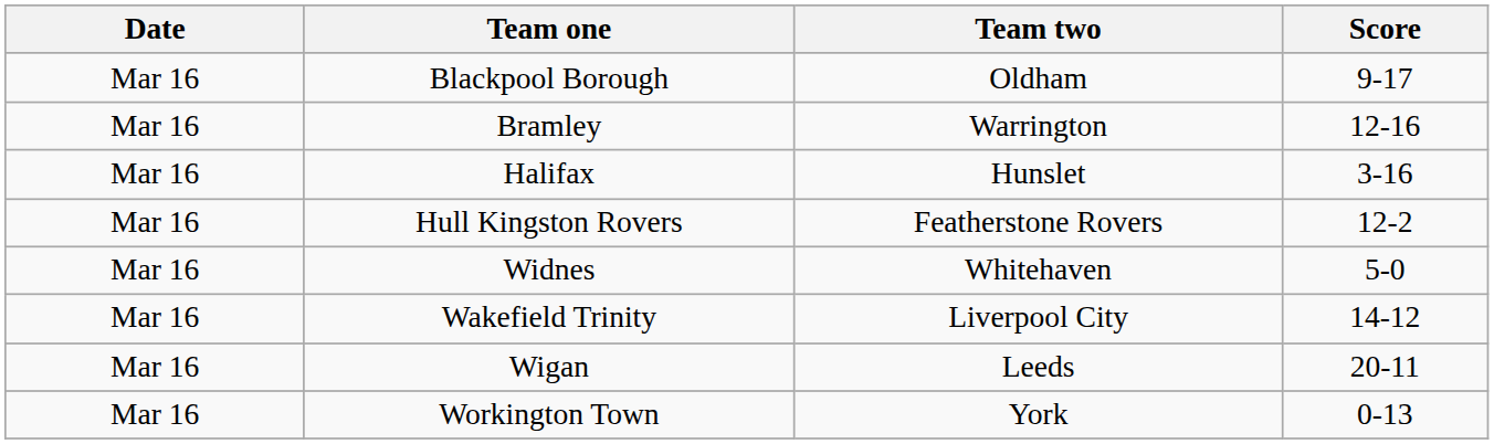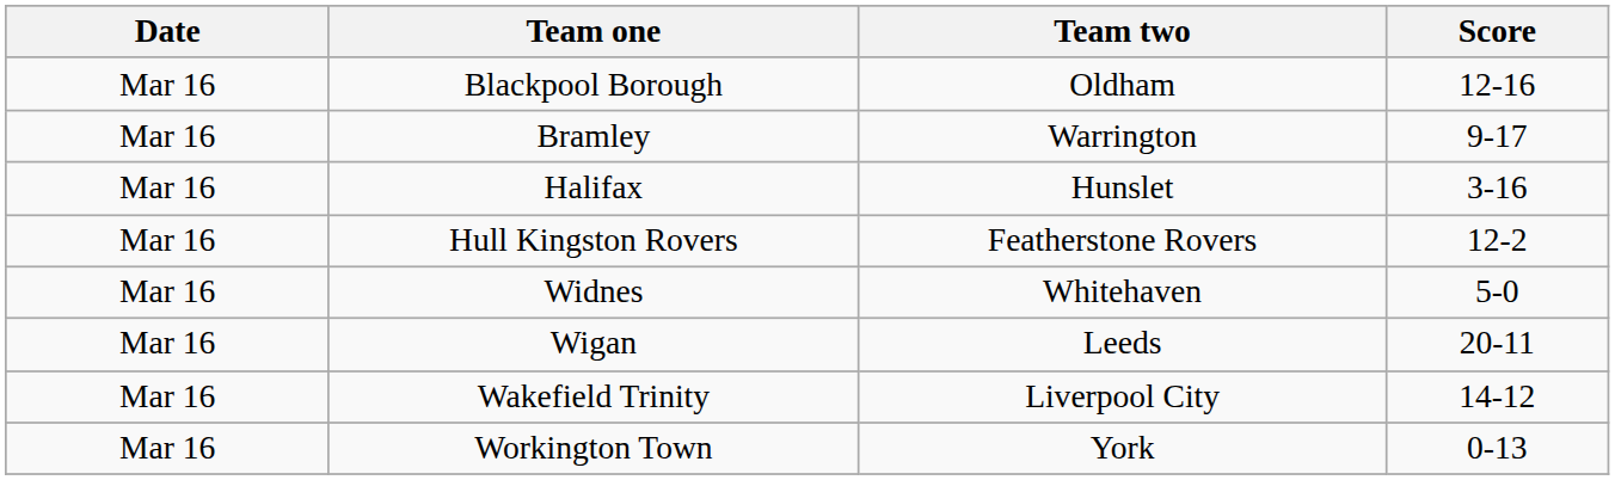 <table class="wikitable" style="text-align: center">
 <tr>
 <th width=150>Date</th>
 <th width=250>Team one</th>
 <th width=250>Team two</th>
 <th width=100>Score</th>
 </tr>
 <tr>
 <td>Mar 16</td>
 <td>Blackpool Borough</td>
 <td>Oldham</td>
-<td>9-17</td>
+<td>12-16</td>
 </tr>
 <tr>
 <td>Mar 16</td>
 <td>Bramley</td>
 <td>Warrington</td>
-<td>12-16</td>
+<td>9-17</td>
 </tr>
 <tr>
 <td>Mar 16</td>
 <td>Halifax</td>
 <td>Hunslet</td>
 <td>3-16</td>
 </tr>
 <tr>
 <td>Mar 16</td>
 <td>Hull Kingston Rovers</td>
 <td>Featherstone Rovers</td>
 <td>12-2</td>
 </tr>
 <tr>
 <td>Mar 16</td>
 <td>Widnes</td>
 <td>Whitehaven</td>
 <td>5-0</td>
 </tr>
 <tr>
 <td>Mar 16</td>
+<td>Wigan</td>
+<td>Leeds</td>
+<td>20-11</td>
+</tr>
+<tr>
+<td>Mar 16</td>
 <td>Wakefield Trinity</td>
 <td>Liverpool City</td>
 <td>14-12</td>
-</tr>
-<tr>
-<td>Mar 16</td>
-<td>Wigan</td>
-<td>Leeds</td>
-<td>20-11</td>
 </tr>
 <tr>
 <td>Mar 16</td>
 <td>Workington Town</td>
 <td>York</td>
 <td>0-13</td>
 </tr>
 </table>
